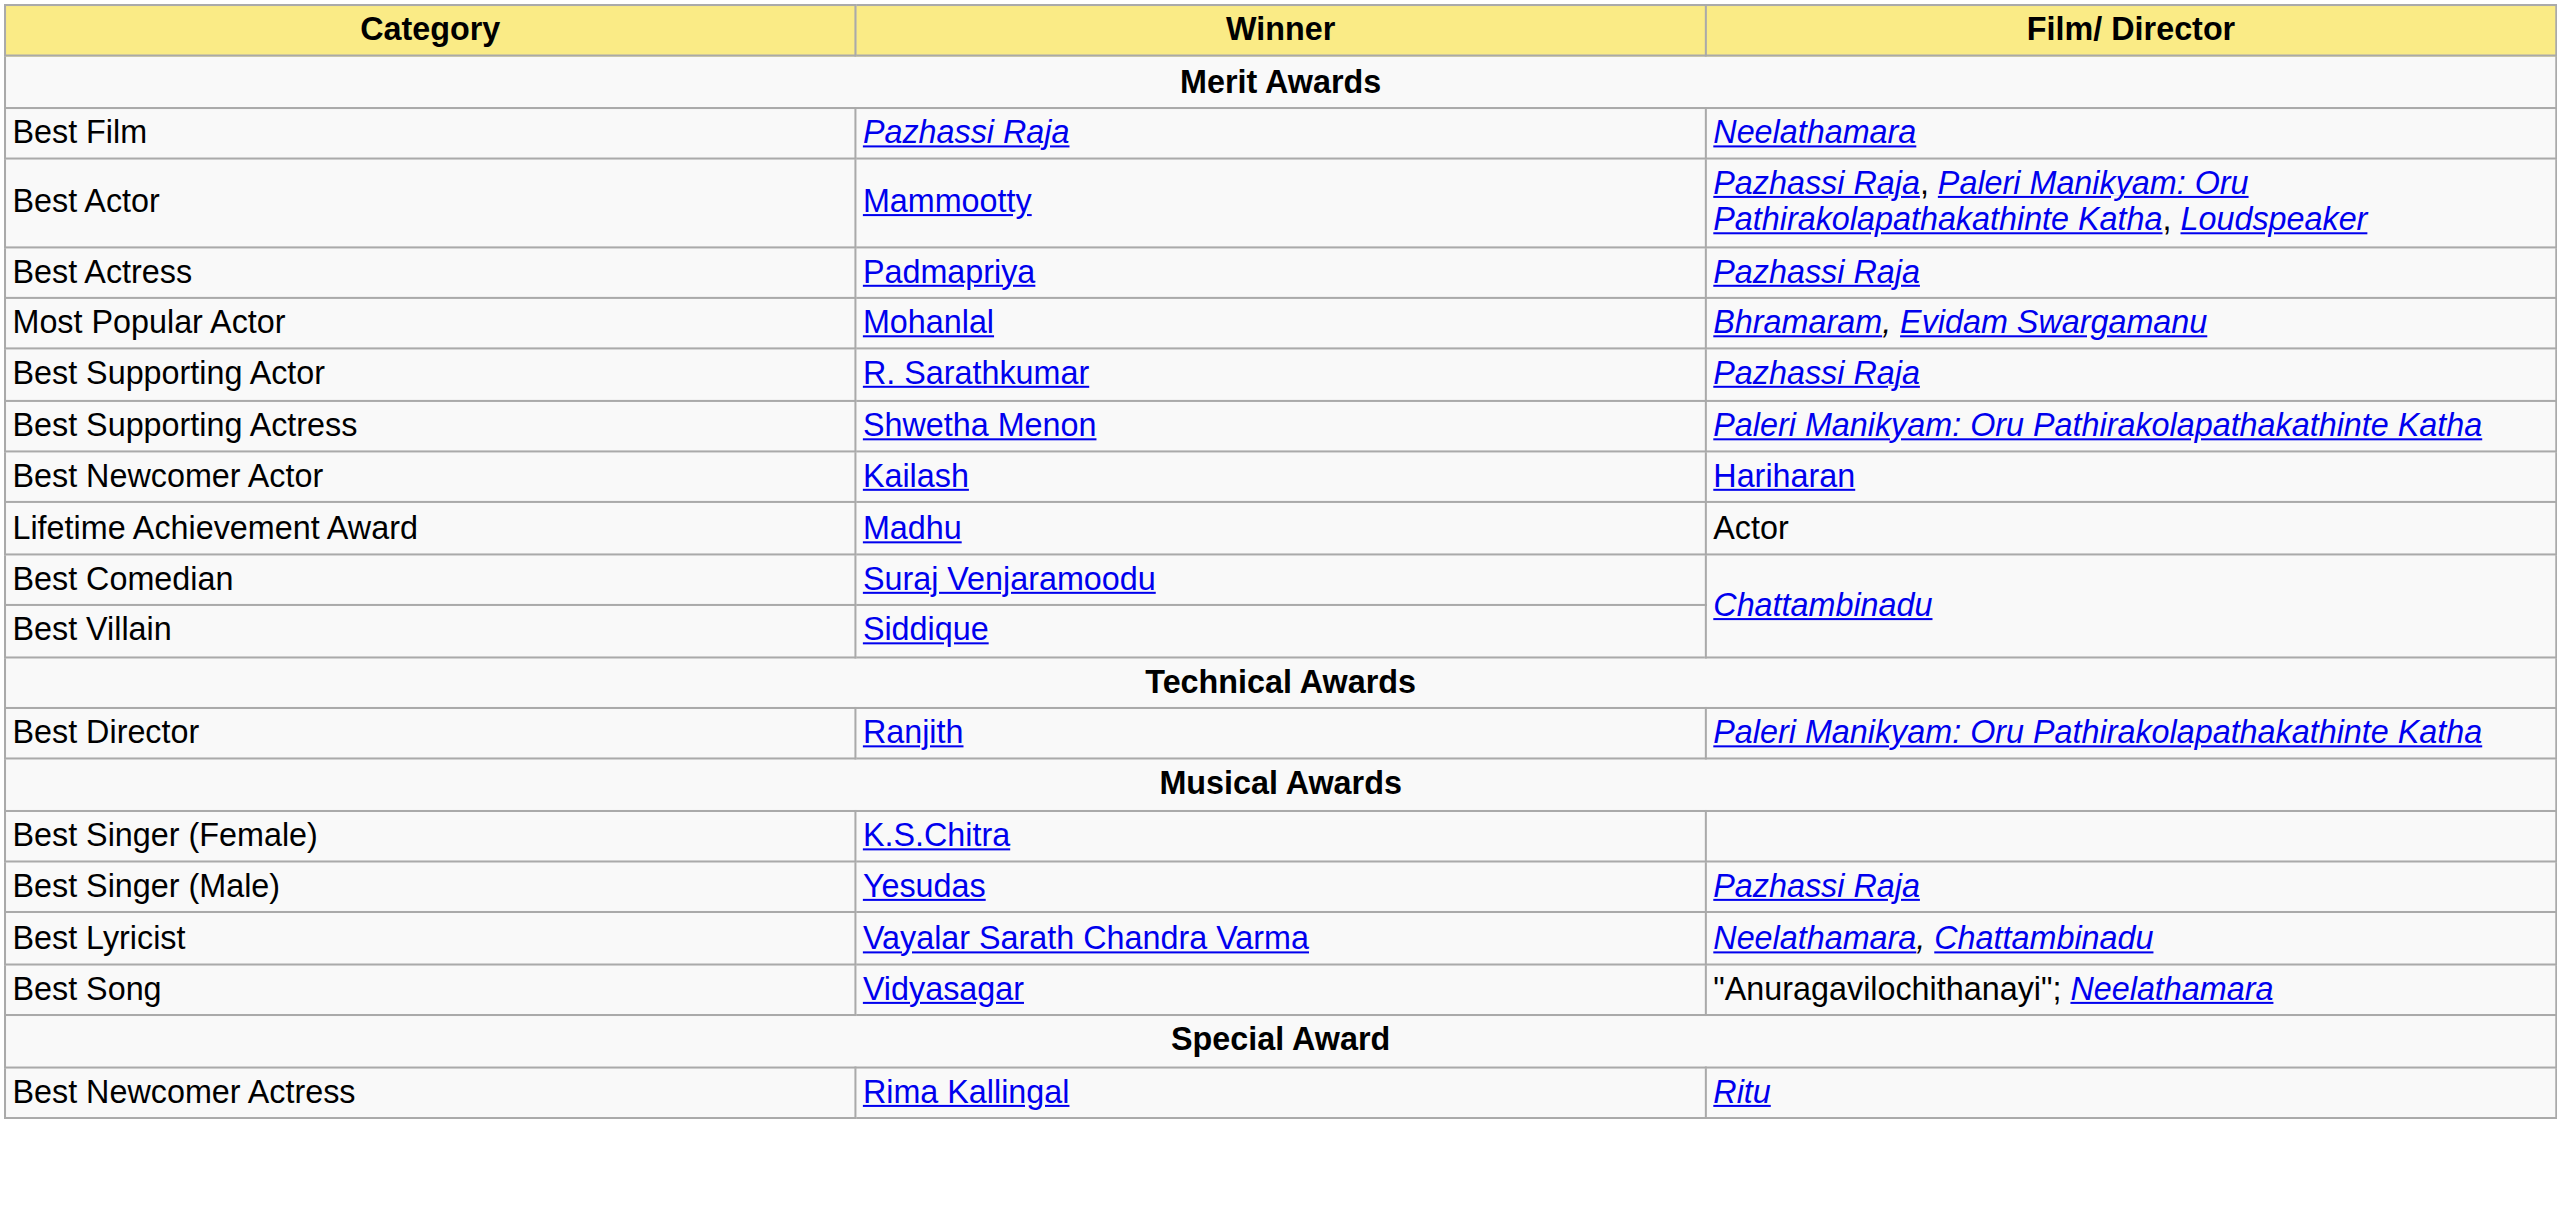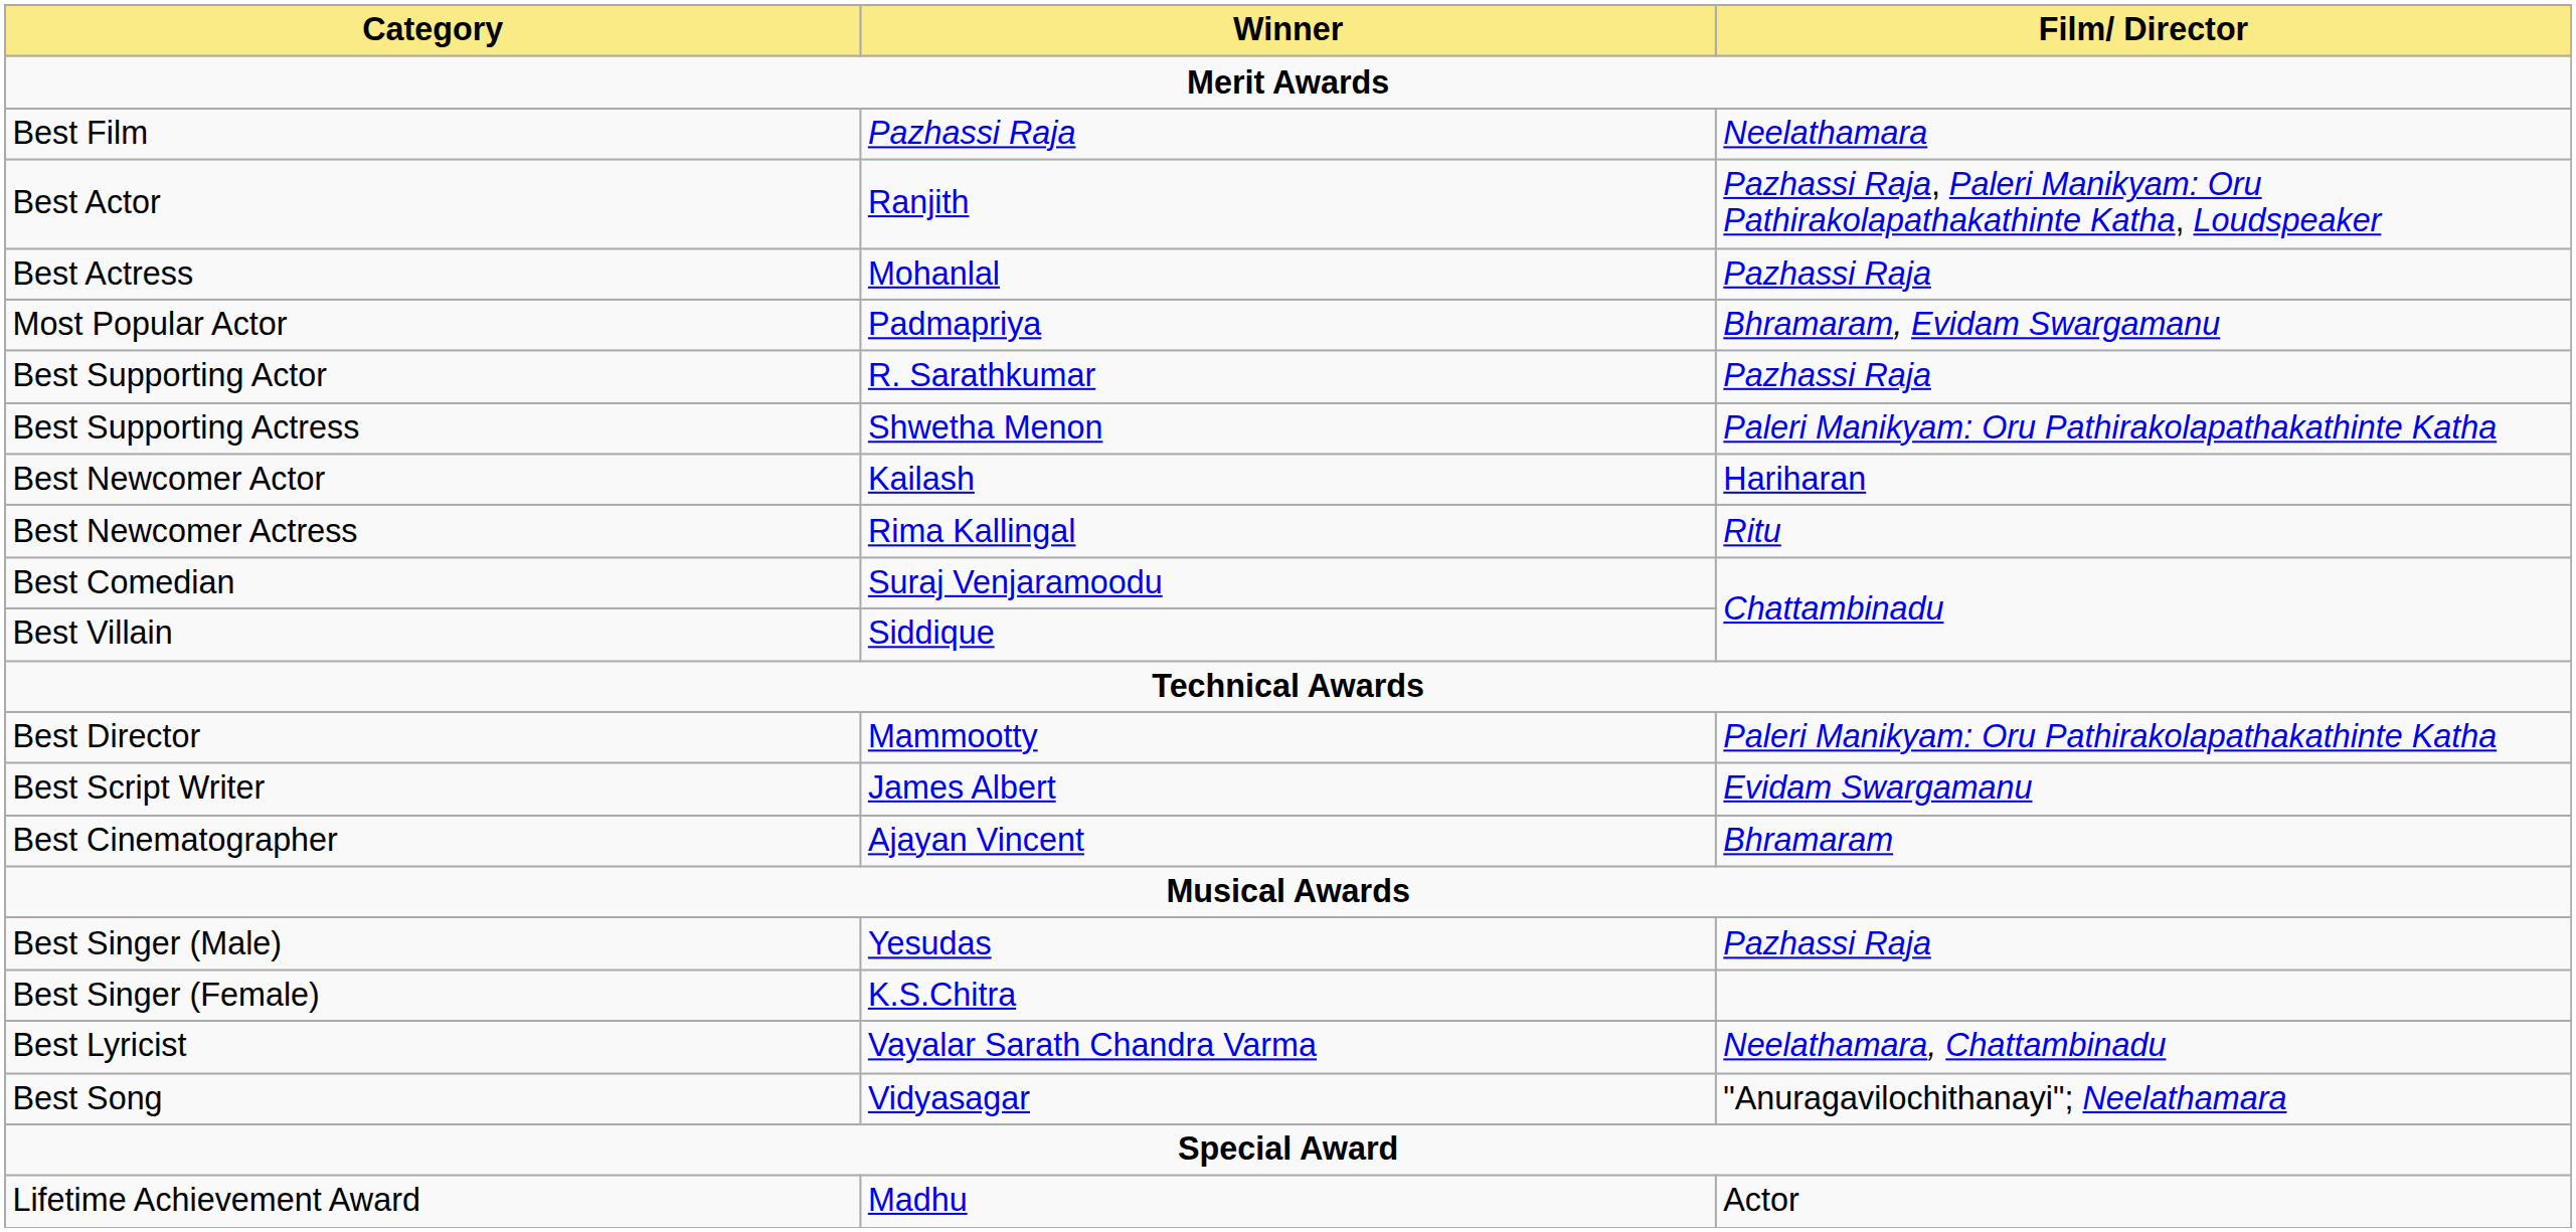 <table class="wikitable" style="width:100%">
 <tr style="background:#BEBEBE">
 <th width="30%" style="background:#FAEB86">Category</th>
 <th width="30%" style="background:#FAEB86">Winner</th>
 <th width="30%" style="background:#FAEB86">Film/ Director</th>
 </tr>
 <tr>
 <td style="text-align:center;" colspan="3"><strong>Merit Awards</strong></td>
 </tr>
 <tr>
 <td>Best Film</td>
 <td><em><a href='#'>Pazhassi Raja</a></em></td>
 <td><em><a href='#'>Neelathamara</a></em></td>
 </tr>
 <tr>
 <td>Best Actor</td>
-<td><a href='#'>Mammootty</a></td>
+<td><a href='#'>Ranjith</a></td>
 <td><em><a href='#'>Pazhassi Raja</a></em>, <em><a href='#'>Paleri Manikyam: Oru Pathirakolapathakathinte Katha</a></em>, <em><a href='#'>Loudspeaker</a></em></td>
 </tr>
 <tr>
 <td>Best Actress</td>
-<td><a href='#'>Padmapriya</a></td>
+<td><a href='#'>Mohanlal</a></td>
 <td><em><a href='#'>Pazhassi Raja</a></em></td>
 </tr>
 <tr>
 <td>Most Popular Actor</td>
-<td><a href='#'>Mohanlal</a></td>
+<td><a href='#'>Padmapriya</a></td>
 <td><em><a href='#'>Bhramaram</a>, <a href='#'>Evidam Swargamanu</a></em></td>
 </tr>
 <tr>
 <td>Best Supporting Actor</td>
 <td><a href='#'>R. Sarathkumar</a></td>
 <td><em><a href='#'>Pazhassi Raja</a></em></td>
 </tr>
 <tr>
 <td>Best Supporting Actress</td>
 <td><a href='#'>Shwetha Menon</a></td>
 <td><em><a href='#'>Paleri Manikyam: Oru Pathirakolapathakathinte Katha</a></em></td>
 </tr>
 <tr>
 <td>Best Newcomer Actor</td>
 <td><a href='#'>Kailash</a></td>
 <td><a href='#'>Hariharan</a></td>
 </tr>
 <tr>
-<td>Lifetime Achievement Award</td>
-<td><a href='#'>Madhu</a></td>
-<td>Actor</td>
+<td>Best Newcomer Actress</td>
+<td><a href='#'>Rima Kallingal</a></td>
+<td><em><a href='#'>Ritu</a></em></td>
 </tr>
 <tr>
 <td>Best Comedian</td>
 <td><a href='#'>Suraj Venjaramoodu</a></td>
 <td rowspan="2"><em><a href='#'>Chattambinadu</a></em></td>
 </tr>
 <tr>
 <td>Best Villain</td>
 <td><a href='#'>Siddique</a></td>
 </tr>
 <tr>
 <td style="text-align:center;" colspan="3"><strong>Technical Awards</strong></td>
 </tr>
 <tr>
 <td>Best Director</td>
-<td><a href='#'>Ranjith</a></td>
+<td><a href='#'>Mammootty</a></td>
 <td><em><a href='#'>Paleri Manikyam: Oru Pathirakolapathakathinte Katha</a></em></td>
+</tr>
+<tr>
+<td>Best Script Writer</td>
+<td><a href='#'>James Albert</a></td>
+<td><em><a href='#'>Evidam Swargamanu</a></em></td>
+</tr>
+<tr>
+<td>Best Cinematographer</td>
+<td><a href='#'>Ajayan Vincent</a></td>
+<td><em><a href='#'>Bhramaram</a></em></td>
 </tr>
 <tr>
 <td style="text-align:center;" colspan="3"><strong>Musical Awards</strong></td>
 </tr>
 <tr>
+<td>Best Singer (Male)</td>
+<td><a href='#'>Yesudas</a></td>
+<td><em><a href='#'>Pazhassi Raja</a></em></td>
+</tr>
+<tr>
 <td>Best Singer (Female)</td>
 <td><a href='#'>K.S.Chitra</a></td>
 <td></td>
-</tr>
-<tr>
-<td>Best Singer (Male)</td>
-<td><a href='#'>Yesudas</a></td>
-<td><em><a href='#'>Pazhassi Raja</a></em></td>
 </tr>
 <tr>
 <td>Best Lyricist</td>
 <td><a href='#'>Vayalar Sarath Chandra Varma</a></td>
 <td><em><a href='#'>Neelathamara</a>, <a href='#'>Chattambinadu</a></em></td>
 </tr>
 <tr>
 <td>Best Song</td>
 <td><a href='#'>Vidyasagar</a></td>
 <td>"Anuragavilochithanayi"; <em><a href='#'>Neelathamara</a></em></td>
 </tr>
 <tr>
 <td style="text-align:center;" colspan="3"><strong>Special Award</strong></td>
 </tr>
 <tr>
-<td>Best Newcomer Actress</td>
-<td><a href='#'>Rima Kallingal</a></td>
-<td><em><a href='#'>Ritu</a></em></td>
+<td>Lifetime Achievement Award</td>
+<td><a href='#'>Madhu</a></td>
+<td>Actor</td>
 </tr>
 </table>
